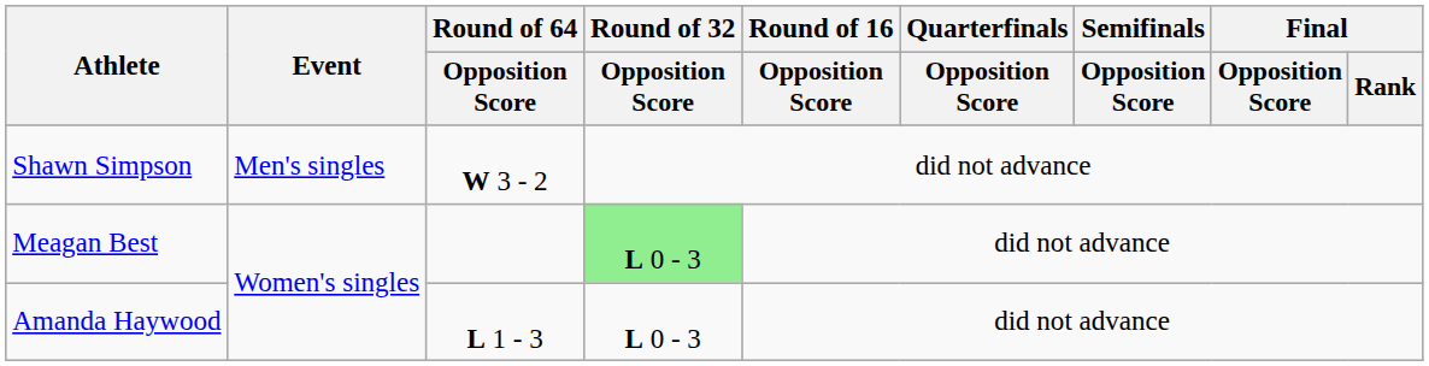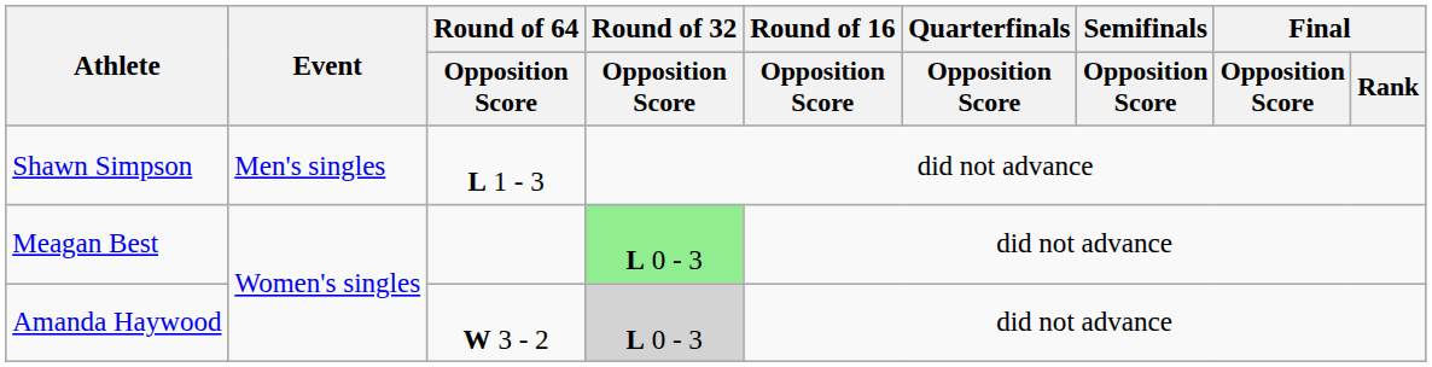 <table class=wikitable style="font-size:90%">
 <tr>
 <th rowspan=2>Athlete</th>
 <th rowspan=2>Event</th>
 <th>Round of 64</th>
 <th>Round of 32</th>
 <th>Round of 16</th>
 <th>Quarterfinals</th>
 <th>Semifinals</th>
 <th colspan=2>Final</th>
 </tr>
 <tr style="font-size:95%">
 <th>Opposition<br>Score</th>
 <th>Opposition<br>Score</th>
 <th>Opposition<br>Score</th>
 <th>Opposition<br>Score</th>
 <th>Opposition<br>Score</th>
 <th>Opposition<br>Score</th>
 <th>Rank</th>
 </tr>
 <tr align=center>
 <td align=left><a href='#'>Shawn Simpson</a></td>
 <td align=left><a href='#'>Men's singles</a></td>
-<td><br><strong>W</strong> 3 - 2</td>
+<td><br><strong>L</strong> 1 - 3</td>
 <td colspan=6>did not advance</td>
 </tr>
 <tr align=center>
 <td align=left><a href='#'>Meagan Best</a></td>
 <td align=left rowspan=2><a href='#'>Women's singles</a></td>
 <td></td>
 <td style="background: lightgreen;"><br><strong>L</strong> 0 - 3</td>
 <td colspan=5>did not advance</td>
 </tr>
 <tr align=center>
 <td align=left><a href='#'>Amanda Haywood</a></td>
-<td><br><strong>L</strong> 1 - 3</td>
-<td><br><strong>L</strong> 0 - 3</td>
+<td><br><strong>W</strong> 3 - 2</td>
+<td style="background: lightgrey;"><br><strong>L</strong> 0 - 3</td>
 <td colspan=5>did not advance</td>
 </tr>
 </table>
